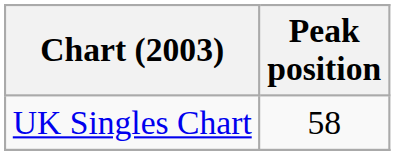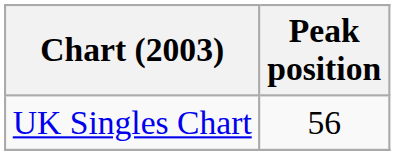 <table class="wikitable">
 <tr>
 <th>Chart (2003)</th>
 <th>Peak<br>position</th>
 </tr>
 <tr>
 <td align="left"><a href='#'>UK Singles Chart</a></td>
-<td align="center">58</td>
+<td align="center">56</td>
 </tr>
 <tr>
 </tr>
 </table>
